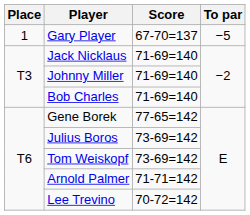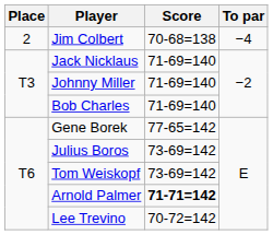 <table class=wikitable>
 <tr>
 <th>Place</th>
 <th>Player</th>
 <th>Score</th>
 <th>To par</th>
 </tr>
 <tr>
-<td align=center>1</td>
-<td> <a href='#'>Gary Player</a></td>
-<td>67-70=137</td>
-<td align=center>−5</td>
+<td align=center>2</td>
+<td> <a href='#'>Jim Colbert</a></td>
+<td>70-68=138</td>
+<td align=center>−4</td>
 </tr>
 <tr>
 <td rowspan=3 align=center>T3</td>
 <td> <a href='#'>Jack Nicklaus</a></td>
 <td>71-69=140</td>
 <td rowspan=3 align=center>−2</td>
 </tr>
 <tr>
 <td> <a href='#'>Johnny Miller</a></td>
 <td>71-69=140</td>
 </tr>
 <tr>
 <td> <a href='#'>Bob Charles</a></td>
 <td>71-69=140</td>
 </tr>
 <tr>
 <td rowspan=5 align=center>T6</td>
 <td> Gene Borek</td>
 <td>77-65=142</td>
 <td rowspan=5 align=center>E</td>
 </tr>
 <tr>
 <td> <a href='#'>Julius Boros</a></td>
 <td>73-69=142</td>
 </tr>
 <tr>
 <td> <a href='#'>Tom Weiskopf</a></td>
 <td>73-69=142</td>
 </tr>
 <tr>
 <td> <a href='#'>Arnold Palmer</a></td>
-<td>71-71=142</td>
+<td><strong>71-71=142</strong></td>
 </tr>
 <tr>
 <td> <a href='#'>Lee Trevino</a></td>
 <td>70-72=142</td>
 </tr>
 </table>
